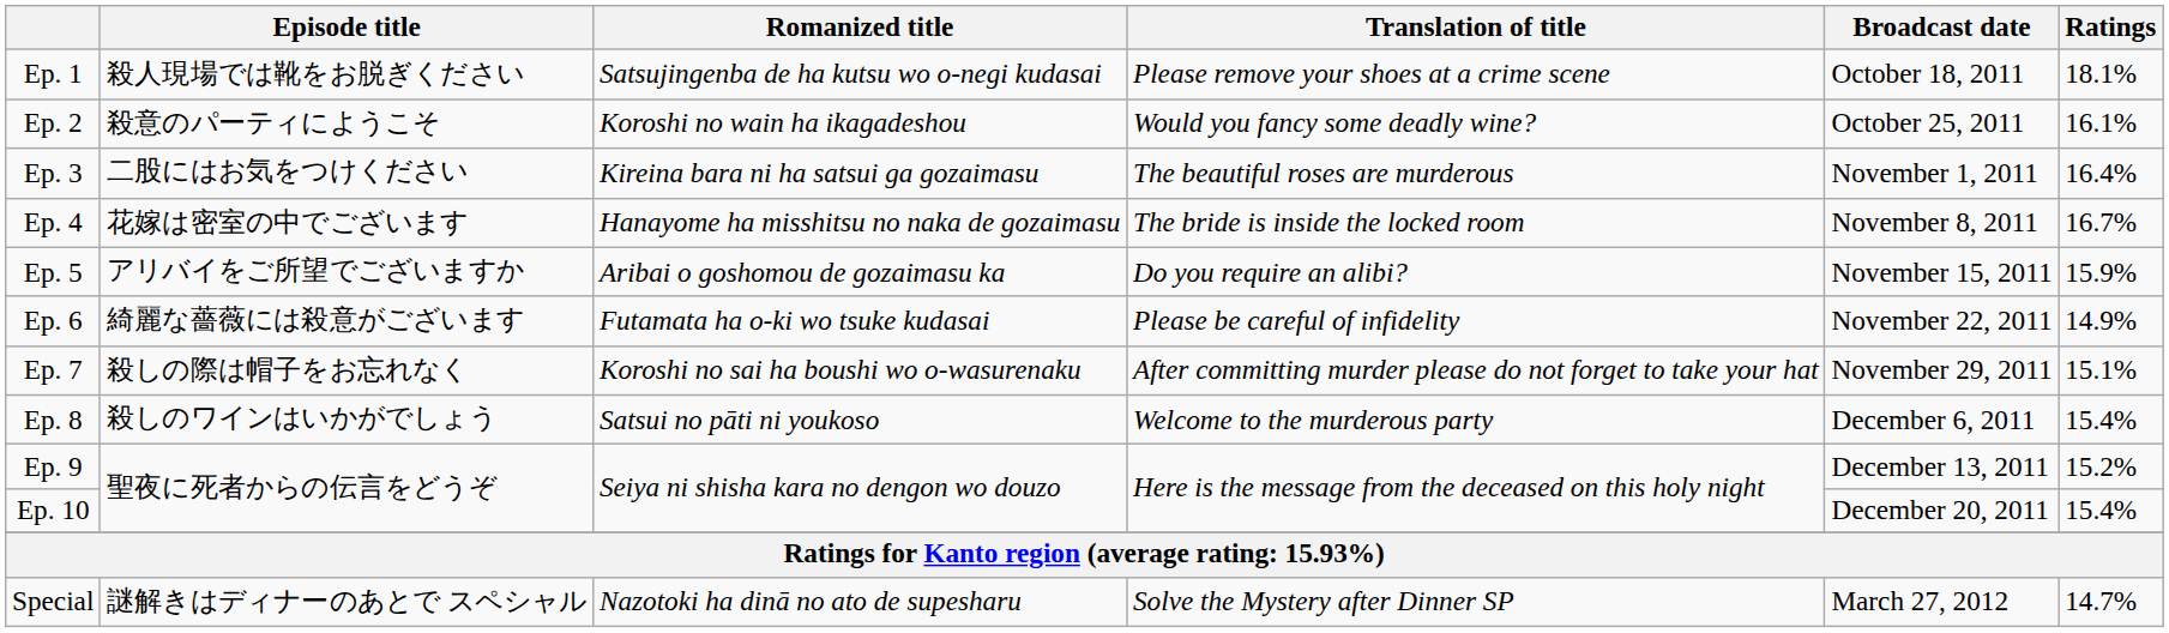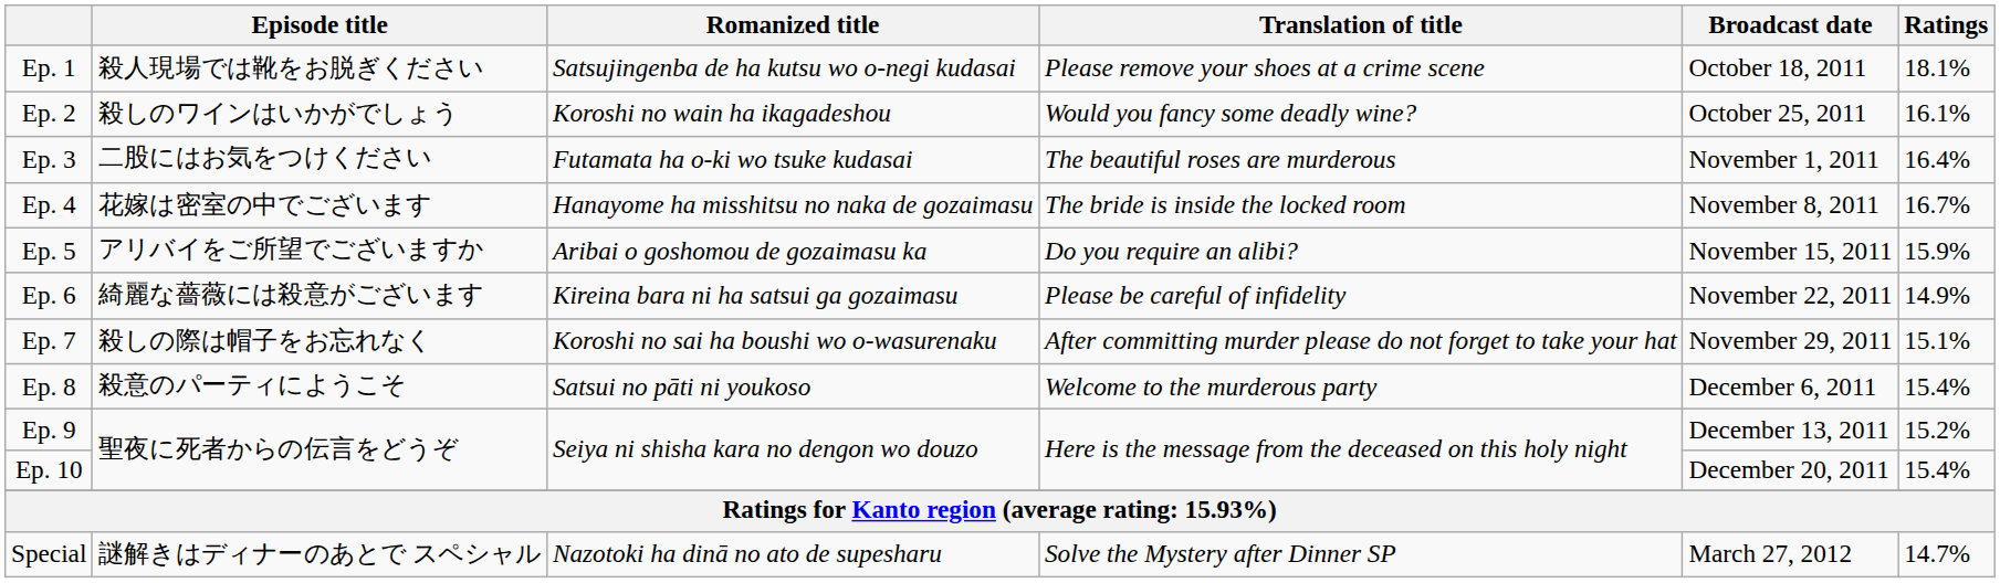 <table class="wikitable" style="text-align:center">
 <tr style="text-align:center">
 <th></th>
 <th>Episode title</th>
 <th>Romanized title</th>
 <th>Translation of title</th>
 <th>Broadcast date</th>
 <th>Ratings</th>
 </tr>
 <tr>
 <td>Ep. 1</td>
 <td align=left>殺人現場では靴をお脱ぎください</td>
 <td align=left><em>Satsujingenba de ha kutsu wo o-negi kudasai</em></td>
 <td align=left><em>Please remove your shoes at a crime scene</em></td>
 <td align=left>October 18, 2011</td>
 <td align=left>18.1%</td>
 </tr>
 <tr>
 <td>Ep. 2</td>
-<td align=left>殺意のパーティにようこそ</td>
+<td align=left>殺しのワインはいかがでしょう</td>
 <td align=left><em>Koroshi no wain ha ikagadeshou</em></td>
 <td align=left><em>Would you fancy some deadly wine?</em></td>
 <td align=left>October 25, 2011</td>
 <td align=left>16.1%</td>
 </tr>
 <tr>
 <td>Ep. 3</td>
 <td align=left>二股にはお気をつけください</td>
-<td align=left><em>Kireina bara ni ha satsui ga gozaimasu</em></td>
+<td align=left><em>Futamata ha o-ki wo tsuke kudasai</em></td>
 <td align=left><em>The beautiful roses are murderous</em></td>
 <td align=left>November 1, 2011</td>
 <td align=left>16.4%</td>
 </tr>
 <tr>
 <td>Ep. 4</td>
 <td align=left>花嫁は密室の中でございます</td>
 <td align=left><em>Hanayome ha misshitsu no naka de gozaimasu</em></td>
 <td align=left><em>The bride is inside the locked room</em></td>
 <td align=left>November 8, 2011</td>
 <td align=left>16.7%</td>
 </tr>
 <tr>
 <td>Ep. 5</td>
 <td align=left>アリバイをご所望でございますか</td>
 <td align=left><em>Aribai o goshomou de gozaimasu ka</em></td>
 <td align=left><em>Do you require an alibi?</em></td>
 <td align=left>November 15, 2011</td>
 <td align=left>15.9%</td>
 </tr>
 <tr>
 <td>Ep. 6</td>
 <td align=left>綺麗な薔薇には殺意がございます</td>
-<td align=left><em>Futamata ha o-ki wo tsuke kudasai</em></td>
+<td align=left><em>Kireina bara ni ha satsui ga gozaimasu</em></td>
 <td align=left><em>Please be careful of infidelity</em></td>
 <td align=left>November 22, 2011</td>
 <td align=left>14.9%</td>
 </tr>
 <tr>
 <td>Ep. 7</td>
 <td align=left>殺しの際は帽子をお忘れなく</td>
 <td align=left><em>Koroshi no sai ha boushi wo o-wasurenaku</em></td>
 <td align=left><em>After committing murder please do not forget to take your hat</em></td>
 <td align=left>November 29, 2011</td>
 <td align=left>15.1%</td>
 </tr>
 <tr>
 <td>Ep. 8</td>
-<td align=left>殺しのワインはいかがでしょう</td>
+<td align=left>殺意のパーティにようこそ</td>
 <td align=left><em>Satsui no pāti ni youkoso</em></td>
 <td align=left><em>Welcome to the murderous party</em></td>
 <td align=left>December 6, 2011</td>
 <td align=left>15.4%</td>
 </tr>
 <tr>
 <td>Ep. 9</td>
 <td rowspan="2" align=left>聖夜に死者からの伝言をどうぞ</td>
 <td rowspan="2" align=left><em>Seiya ni shisha kara no dengon wo douzo</em></td>
 <td rowspan="2" align=left><em>Here is the message from the deceased on this holy night</em></td>
 <td align=left>December 13, 2011</td>
 <td align=left>15.2%</td>
 </tr>
 <tr>
 <td>Ep. 10</td>
 <td align=left>December 20, 2011</td>
 <td align=left>15.4%</td>
 </tr>
 <tr>
 </tr>
 <tr>
 <th colspan="6">Ratings for <a href='#'>Kanto region</a> (average rating: 15.93%)</th>
 </tr>
 <tr>
 <td>Special</td>
 <td align=left>謎解きはディナーのあとで スペシャル</td>
 <td align=left><em>Nazotoki ha dinā no ato de supesharu</em></td>
 <td align=left><em>Solve the Mystery after Dinner SP</em></td>
 <td align=left>March 27, 2012</td>
 <td align=left>14.7%</td>
 </tr>
 </table>
